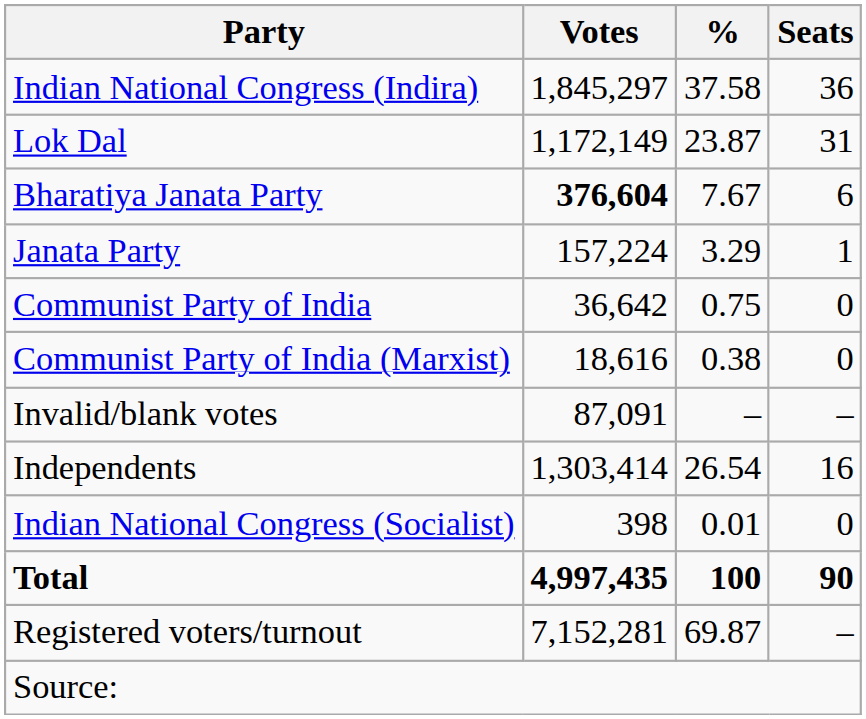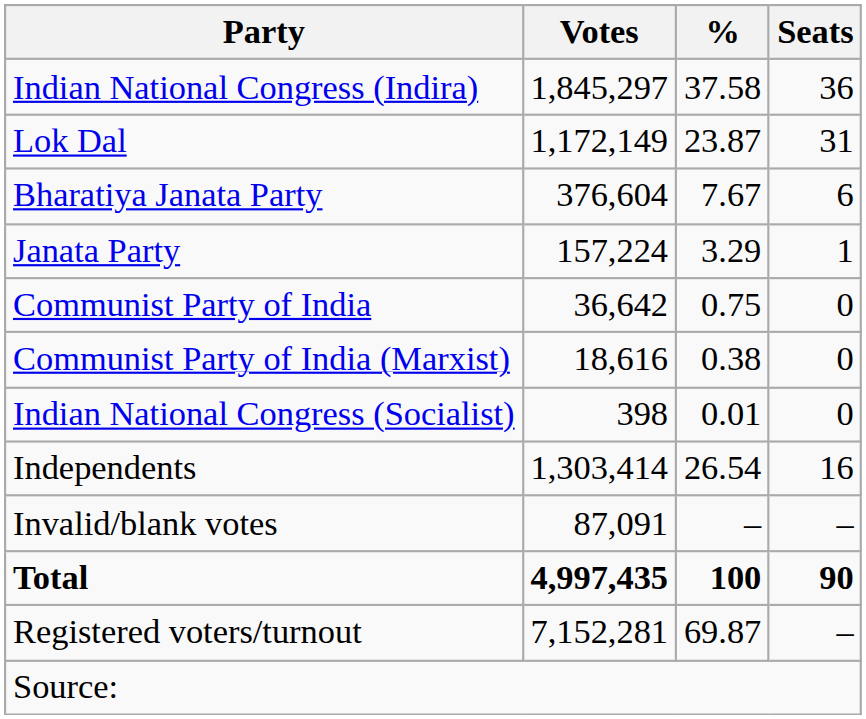 <table class=wikitable style=text-align:right>
 <tr>
 <th>Party</th>
 <th>Votes</th>
 <th>%</th>
 <th>Seats</th>
 </tr>
 <tr>
 <td align=left><a href='#'>Indian National Congress (Indira)</a></td>
 <td>1,845,297</td>
 <td>37.58</td>
 <td>36</td>
 </tr>
 <tr>
 <td align=left><a href='#'>Lok Dal</a></td>
 <td>1,172,149</td>
 <td>23.87</td>
 <td>31</td>
 </tr>
 <tr>
 <td align=left><a href='#'>Bharatiya Janata Party</a></td>
-<td><strong>376,604</strong></td>
+<td>376,604</td>
 <td>7.67</td>
 <td>6</td>
 </tr>
 <tr>
 <td align=left><a href='#'>Janata Party</a></td>
 <td>157,224</td>
 <td>3.29</td>
 <td>1</td>
 </tr>
 <tr>
 <td align=left><a href='#'>Communist Party of India</a></td>
 <td>36,642</td>
 <td>0.75</td>
 <td>0</td>
 </tr>
 <tr>
 <td align=left><a href='#'>Communist Party of India (Marxist)</a></td>
 <td>18,616</td>
 <td>0.38</td>
 <td>0</td>
 </tr>
 <tr>
-<td align=left>Invalid/blank votes</td>
-<td>87,091</td>
-<td>–</td>
-<td>–</td>
+<td align=left><a href='#'>Indian National Congress (Socialist)</a></td>
+<td>398</td>
+<td>0.01</td>
+<td>0</td>
 </tr>
 <tr>
 <td align=left>Independents</td>
 <td>1,303,414</td>
 <td>26.54</td>
 <td>16</td>
 </tr>
 <tr>
-<td align=left><a href='#'>Indian National Congress (Socialist)</a></td>
-<td>398</td>
-<td>0.01</td>
-<td>0</td>
+<td align=left>Invalid/blank votes</td>
+<td>87,091</td>
+<td>–</td>
+<td>–</td>
 </tr>
 <tr>
 <td align=left><strong>Total</strong></td>
 <td><strong>4,997,435</strong></td>
 <td><strong>100</strong></td>
 <td><strong>90</strong></td>
 </tr>
 <tr>
 <td align=left>Registered voters/turnout</td>
 <td>7,152,281</td>
 <td>69.87</td>
 <td>–</td>
 </tr>
 <tr>
 <td align=left colspan=4>Source: </td>
 </tr>
 </table>
